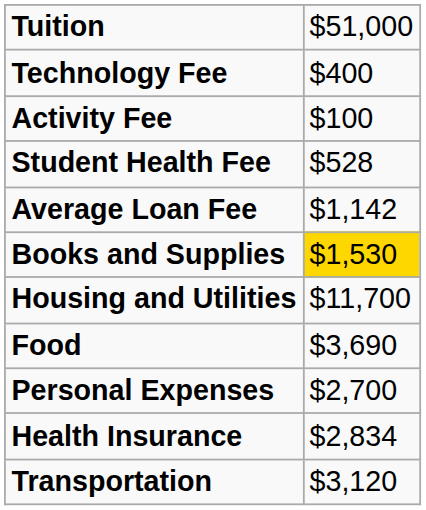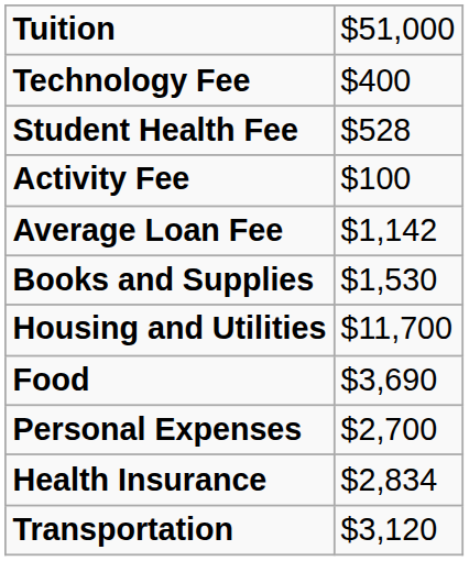 <table class="wikitable">
 <tr>
 <td><strong>Tuition</strong></td>
 <td>$51,000</td>
 </tr>
 <tr>
 <td><strong>Technology Fee</strong></td>
 <td>$400</td>
 </tr>
 <tr>
+<td><strong>Student Health Fee</strong></td>
+<td>$528</td>
+</tr>
+<tr>
 <td><strong>Activity Fee</strong></td>
 <td>$100</td>
-</tr>
-<tr>
-<td><strong>Student Health Fee</strong></td>
-<td>$528</td>
 </tr>
 <tr>
 <td><strong>Average Loan Fee</strong></td>
 <td>$1,142</td>
 </tr>
 <tr>
 <td><strong>Books and Supplies</strong></td>
-<td style="background: gold;">$1,530</td>
+<td>$1,530</td>
 </tr>
 <tr>
 <td><strong>Housing and Utilities</strong></td>
 <td>$11,700</td>
 </tr>
 <tr>
 <td><strong>Food</strong></td>
 <td>$3,690</td>
 </tr>
 <tr>
 <td><strong>Personal Expenses</strong></td>
 <td>$2,700</td>
 </tr>
 <tr>
 <td><strong>Health Insurance</strong></td>
 <td>$2,834</td>
 </tr>
 <tr>
 <td><strong>Transportation</strong></td>
 <td>$3,120</td>
 </tr>
 </table>
